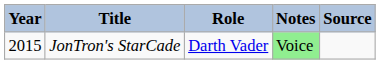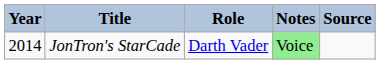 <table class="wikitable sortable plainrowheaders" style="width=95%; font-size: 95%;">
 <tr>
 <th style="background:#b0c4de;">Year</th>
 <th style="background:#b0c4de;">Title</th>
 <th style="background:#b0c4de;">Role</th>
 <th style="background:#b0c4de;" class="unsortable">Notes</th>
 <th style="background:#b0c4de;" class="unsortable">Source</th>
 </tr>
 <tr>
-<td>2015</td>
+<td>2014</td>
 <td><em>JonTron's StarCade</em></td>
 <td><a href='#'>Darth Vader</a></td>
 <td style="background: lightgreen;">Voice</td>
 <td></td>
 </tr>
 </table>
